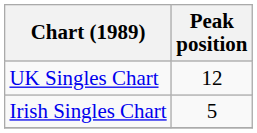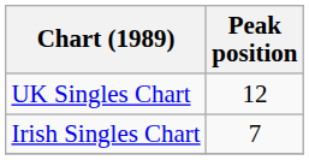 <table class="wikitable sortable">
 <tr>
 <th>Chart (1989)</th>
 <th align="center">Peak<br>position</th>
 </tr>
 <tr>
 <td><a href='#'>UK Singles Chart</a></td>
 <td align="center">12</td>
 </tr>
 <tr>
 <td><a href='#'>Irish Singles Chart</a></td>
-<td align="center">5</td>
+<td align="center">7</td>
 </tr>
 <tr>
 </tr>
 </table>
